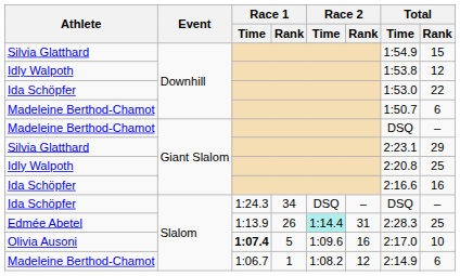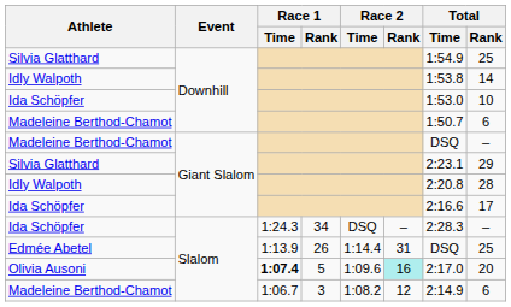 <table class="wikitable" style="font-size:90%">
 <tr>
 <th rowspan="2">Athlete</th>
 <th rowspan="2">Event</th>
 <th colspan="2">Race 1</th>
 <th colspan="2">Race 2</th>
 <th colspan="2">Total</th>
 </tr>
 <tr>
 <th>Time</th>
 <th>Rank</th>
 <th>Time</th>
 <th>Rank</th>
 <th>Time</th>
 <th>Rank</th>
 </tr>
 <tr>
 <td><a href='#'>Silvia Glatthard</a></td>
 <td rowspan="4">Downhill</td>
 <td colspan="4" bgcolor="wheat"></td>
 <td align="center">1:54.9</td>
-<td align="center">15</td>
+<td align="center">25</td>
 </tr>
 <tr>
 <td><a href='#'>Idly Walpoth</a></td>
 <td colspan="4" bgcolor="wheat"></td>
 <td align="center">1:53.8</td>
-<td align="center">12</td>
+<td align="center">14</td>
 </tr>
 <tr>
 <td><a href='#'>Ida Schöpfer</a></td>
 <td colspan="4" bgcolor="wheat"></td>
 <td align="center">1:53.0</td>
-<td align="center">22</td>
+<td align="center">10</td>
 </tr>
 <tr>
 <td><a href='#'>Madeleine Berthod-Chamot</a></td>
 <td colspan="4" bgcolor="wheat"></td>
 <td align="center">1:50.7</td>
 <td align="center">6</td>
 </tr>
 <tr>
 <td><a href='#'>Madeleine Berthod-Chamot</a></td>
 <td rowspan="4">Giant Slalom</td>
 <td colspan="4" bgcolor="wheat"></td>
 <td align="center">DSQ</td>
 <td align="center">–</td>
 </tr>
 <tr>
 <td><a href='#'>Silvia Glatthard</a></td>
 <td colspan="4" bgcolor="wheat"></td>
 <td align="center">2:23.1</td>
 <td align="center">29</td>
 </tr>
 <tr>
 <td><a href='#'>Idly Walpoth</a></td>
 <td colspan="4" bgcolor="wheat"></td>
 <td align="center">2:20.8</td>
-<td align="center">25</td>
+<td align="center">28</td>
 </tr>
 <tr>
 <td><a href='#'>Ida Schöpfer</a></td>
 <td colspan="4" bgcolor="wheat"></td>
 <td align="center">2:16.6</td>
-<td align="center">16</td>
+<td align="center">17</td>
 </tr>
 <tr>
 <td><a href='#'>Ida Schöpfer</a></td>
 <td rowspan="4">Slalom</td>
 <td align="center">1:24.3</td>
 <td align="center">34</td>
 <td align="center">DSQ</td>
 <td align="center">–</td>
-<td align="center">DSQ</td>
+<td align="center">2:28.3</td>
 <td align="center">–</td>
 </tr>
 <tr>
 <td><a href='#'>Edmée Abetel</a></td>
 <td align="center">1:13.9</td>
 <td align="center">26</td>
-<td align="center" style="background: paleturquoise;">1:14.4</td>
+<td align="center">1:14.4</td>
 <td align="center">31</td>
-<td align="center">2:28.3</td>
+<td align="center">DSQ</td>
 <td align="center">25</td>
 </tr>
 <tr>
 <td><a href='#'>Olivia Ausoni</a></td>
 <td align="center"><strong>1:07.4</strong></td>
 <td align="center">5</td>
 <td align="center">1:09.6</td>
-<td align="center">16</td>
+<td align="center" style="background: paleturquoise;">16</td>
 <td align="center">2:17.0</td>
-<td align="center">10</td>
+<td align="center">20</td>
 </tr>
 <tr>
 <td><a href='#'>Madeleine Berthod-Chamot</a></td>
 <td align="center">1:06.7</td>
-<td align="center">1</td>
+<td align="center">3</td>
 <td align="center">1:08.2</td>
 <td align="center">12</td>
 <td align="center">2:14.9</td>
 <td align="center">6</td>
 </tr>
 </table>
